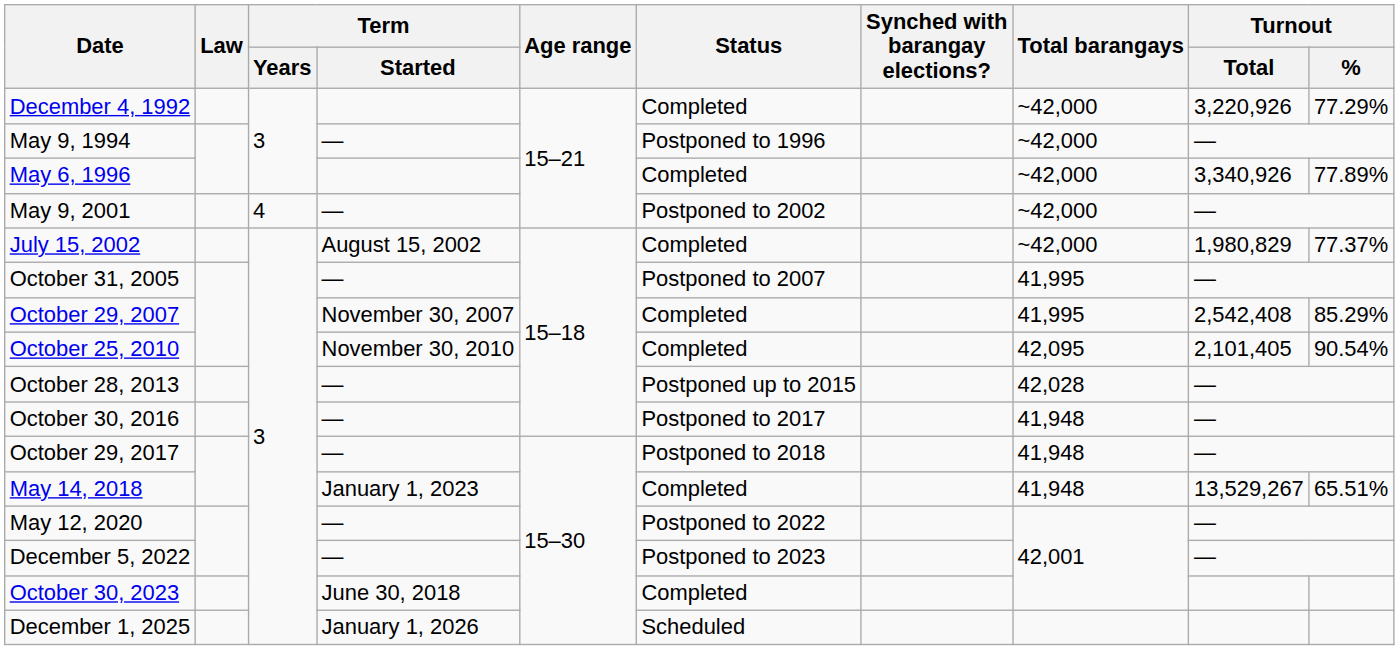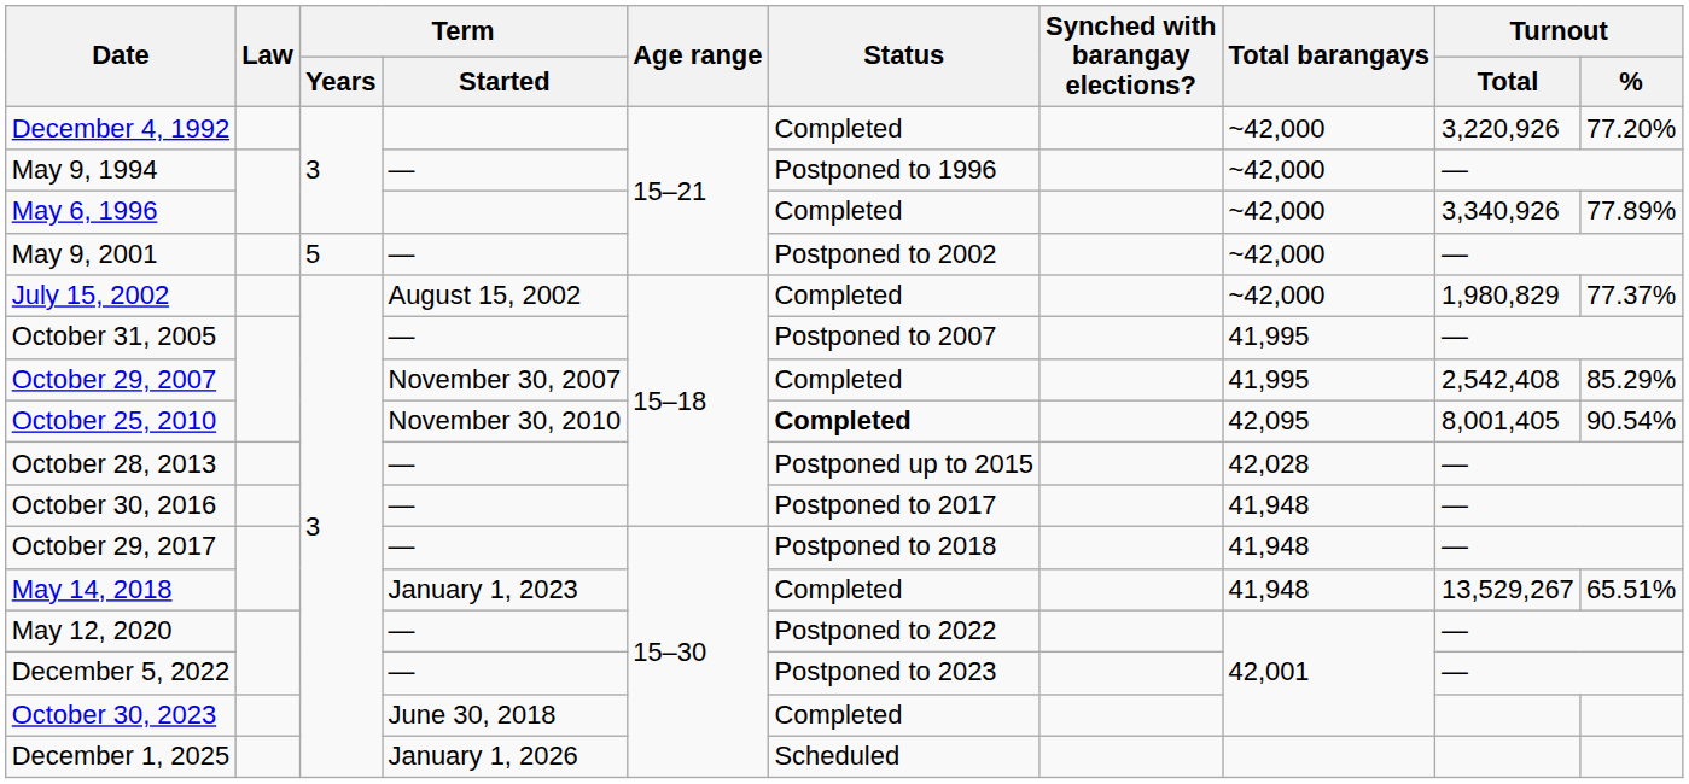 <table class="wikitable">
 <tr>
 <th rowspan="2">Date</th>
 <th rowspan="2">Law</th>
 <th colspan="2">Term</th>
 <th rowspan="2">Age range</th>
 <th rowspan="2">Status</th>
 <th rowspan="2">Synched with<br>barangay<br>elections?</th>
 <th rowspan="2">Total barangays</th>
 <th colspan="2">Turnout</th>
 </tr>
 <tr>
 <th>Years</th>
 <th>Started</th>
 <th>Total</th>
 <th>%</th>
 </tr>
 <tr>
 <td><a href='#'>December 4, 1992</a></td>
 <td></td>
 <td rowspan="3">3</td>
 <td></td>
 <td rowspan="4">15–21</td>
 <td>Completed</td>
 <td></td>
 <td>~42,000</td>
 <td>3,220,926</td>
-<td>77.29%</td>
+<td>77.20%</td>
 </tr>
 <tr>
 <td>May 9, 1994</td>
 <td rowspan="2"></td>
 <td>—</td>
 <td>Postponed to 1996</td>
 <td></td>
 <td>~42,000</td>
 <td colspan="2">—</td>
 </tr>
 <tr>
 <td><a href='#'>May 6, 1996</a></td>
 <td></td>
 <td>Completed</td>
 <td></td>
 <td>~42,000</td>
 <td>3,340,926</td>
 <td>77.89%</td>
 </tr>
 <tr>
 <td>May 9, 2001</td>
 <td></td>
-<td>4</td>
+<td>5</td>
 <td>—</td>
 <td>Postponed to 2002</td>
 <td></td>
 <td>~42,000</td>
 <td colspan="2">—</td>
 </tr>
 <tr>
 <td><a href='#'>July 15, 2002</a></td>
 <td></td>
 <td rowspan="12">3</td>
 <td>August 15, 2002</td>
 <td rowspan="6">15–18</td>
 <td>Completed</td>
 <td></td>
 <td>~42,000</td>
 <td>1,980,829</td>
 <td>77.37%</td>
 </tr>
 <tr>
 <td>October 31, 2005</td>
 <td rowspan="3"></td>
 <td>—</td>
 <td>Postponed to 2007</td>
 <td></td>
 <td>41,995</td>
 <td colspan="2">—</td>
 </tr>
 <tr>
 <td><a href='#'>October 29, 2007</a></td>
 <td>November 30, 2007</td>
 <td>Completed</td>
 <td></td>
 <td>41,995</td>
 <td>2,542,408</td>
 <td>85.29%</td>
 </tr>
 <tr>
 <td><a href='#'>October 25, 2010</a></td>
 <td>November 30, 2010</td>
-<td>Completed</td>
+<td><strong>Completed</strong></td>
 <td></td>
 <td>42,095</td>
-<td>2,101,405</td>
+<td>8,001,405</td>
 <td>90.54%</td>
 </tr>
 <tr>
 <td>October 28, 2013</td>
 <td></td>
 <td>—</td>
 <td>Postponed up to 2015</td>
 <td></td>
 <td>42,028</td>
 <td colspan="2">—</td>
 </tr>
 <tr>
 <td>October 30, 2016</td>
 <td></td>
 <td>—</td>
 <td>Postponed to 2017</td>
 <td></td>
 <td>41,948</td>
 <td colspan="2">—</td>
 </tr>
 <tr>
 <td>October 29, 2017</td>
 <td rowspan="2"></td>
 <td>—</td>
 <td rowspan="6">15–30</td>
 <td>Postponed to 2018</td>
 <td></td>
 <td>41,948</td>
 <td colspan="2">—</td>
 </tr>
 <tr>
 <td><a href='#'>May 14, 2018</a></td>
 <td>January 1, 2023</td>
 <td>Completed</td>
 <td></td>
 <td>41,948</td>
 <td>13,529,267</td>
 <td>65.51%</td>
 </tr>
 <tr>
 <td>May 12, 2020</td>
 <td rowspan="2"></td>
 <td>—</td>
 <td>Postponed to 2022</td>
 <td></td>
 <td rowspan="3">42,001</td>
 <td colspan="2">—</td>
 </tr>
 <tr>
 <td>December 5, 2022</td>
 <td>—</td>
 <td>Postponed to 2023</td>
 <td></td>
 <td colspan="2">—</td>
 </tr>
 <tr>
 <td><a href='#'>October 30, 2023</a></td>
 <td><br></td>
 <td>June 30, 2018</td>
 <td>Completed</td>
 <td></td>
 <td></td>
 <td></td>
 </tr>
 <tr>
 <td>December 1, 2025</td>
 <td></td>
 <td>January 1, 2026</td>
 <td>Scheduled</td>
 <td></td>
 <td></td>
 <td></td>
 <td></td>
 </tr>
 </table>
